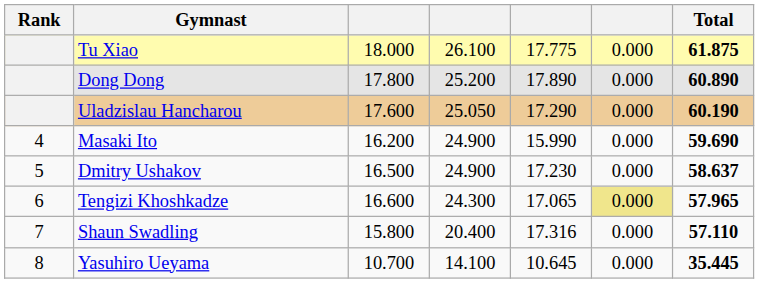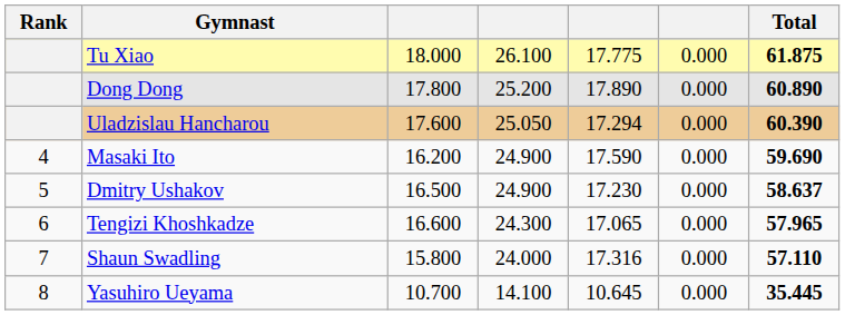 <table class="wikitable sortable" style="text-align:center; font-size:95%">
 <tr>
 <th scope="col" style="width:50px;">Rank</th>
 <th scope="col" style="width:220px;">Gymnast</th>
 <th scope="col" style="width:60px;"></th>
 <th scope="col" style="width:60px;"></th>
 <th scopre="col" style="width:60px;"></th>
 <th scope="col" style="width: 60px;"></th>
 <th scope="col" style="width:60px;">Total</th>
 </tr>
 <tr style="background:#fffcaf;">
 <th scope=row style="text-align:center"></th>
 <td style="text-align:left;"> <a href='#'>Tu Xiao</a></td>
 <td>18.000</td>
 <td>26.100</td>
 <td>17.775</td>
 <td>0.000</td>
 <td><strong>61.875</strong></td>
 </tr>
 <tr style="background:#e5e5e5;">
 <th scope=row style="text-align:center"></th>
 <td style="text-align:left;"> <a href='#'>Dong Dong</a></td>
 <td>17.800</td>
 <td>25.200</td>
 <td>17.890</td>
 <td>0.000</td>
 <td><strong>60.890</strong></td>
 </tr>
 <tr style="background:#ec9;">
 <th scope=row style="text-align:center"></th>
 <td style="text-align:left;"> <a href='#'>Uladzislau Hancharou</a></td>
 <td>17.600</td>
 <td>25.050</td>
-<td>17.290</td>
+<td>17.294</td>
 <td>0.000</td>
-<td><strong>60.190</strong></td>
+<td><strong>60.390</strong></td>
 </tr>
 <tr>
 <td scope=row style="text-align:center">4</td>
 <td style="text-align:left;"> <a href='#'>Masaki Ito</a></td>
 <td>16.200</td>
 <td>24.900</td>
-<td>15.990</td>
+<td>17.590</td>
 <td>0.000</td>
 <td><strong>59.690</strong></td>
 </tr>
 <tr>
 <td scope=row style="text-align:center">5</td>
 <td style="text-align:left;"> <a href='#'>Dmitry Ushakov</a></td>
 <td>16.500</td>
 <td>24.900</td>
 <td>17.230</td>
 <td>0.000</td>
 <td><strong>58.637</strong></td>
 </tr>
 <tr>
 <td scope=row style="text-align:center">6</td>
 <td style="text-align:left;"> <a href='#'>Tengizi Khoshkadze</a></td>
 <td>16.600</td>
 <td>24.300</td>
 <td>17.065</td>
-<td style="background: khaki;">0.000</td>
+<td>0.000</td>
 <td><strong>57.965</strong></td>
 </tr>
 <tr>
 <td scope=row style="text-align:center">7</td>
 <td style="text-align:left;"> <a href='#'>Shaun Swadling</a></td>
 <td>15.800</td>
-<td>20.400</td>
+<td>24.000</td>
 <td>17.316</td>
 <td>0.000</td>
 <td><strong>57.110</strong></td>
 </tr>
 <tr>
 <td scope=row style="text-align:center">8</td>
 <td style="text-align:left;"> <a href='#'>Yasuhiro Ueyama</a></td>
 <td>10.700</td>
 <td>14.100</td>
 <td>10.645</td>
 <td>0.000</td>
 <td><strong>35.445</strong></td>
 </tr>
 </table>
